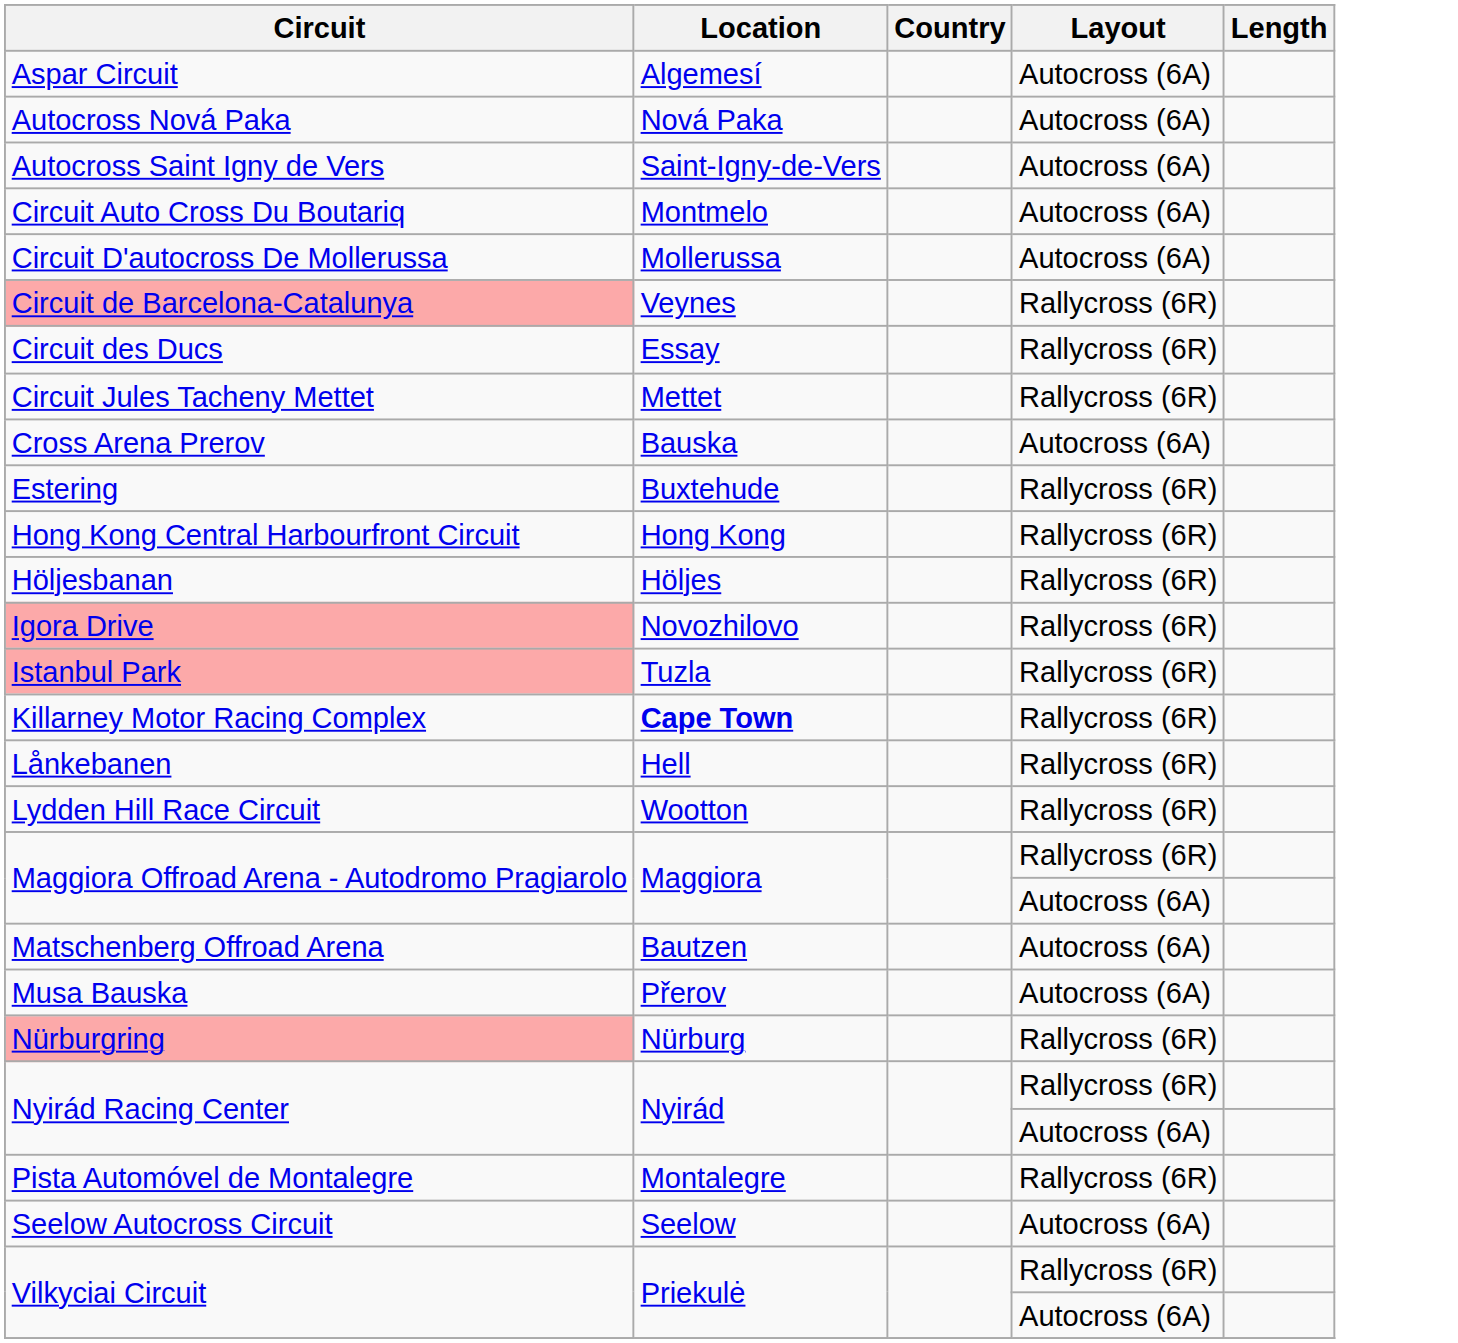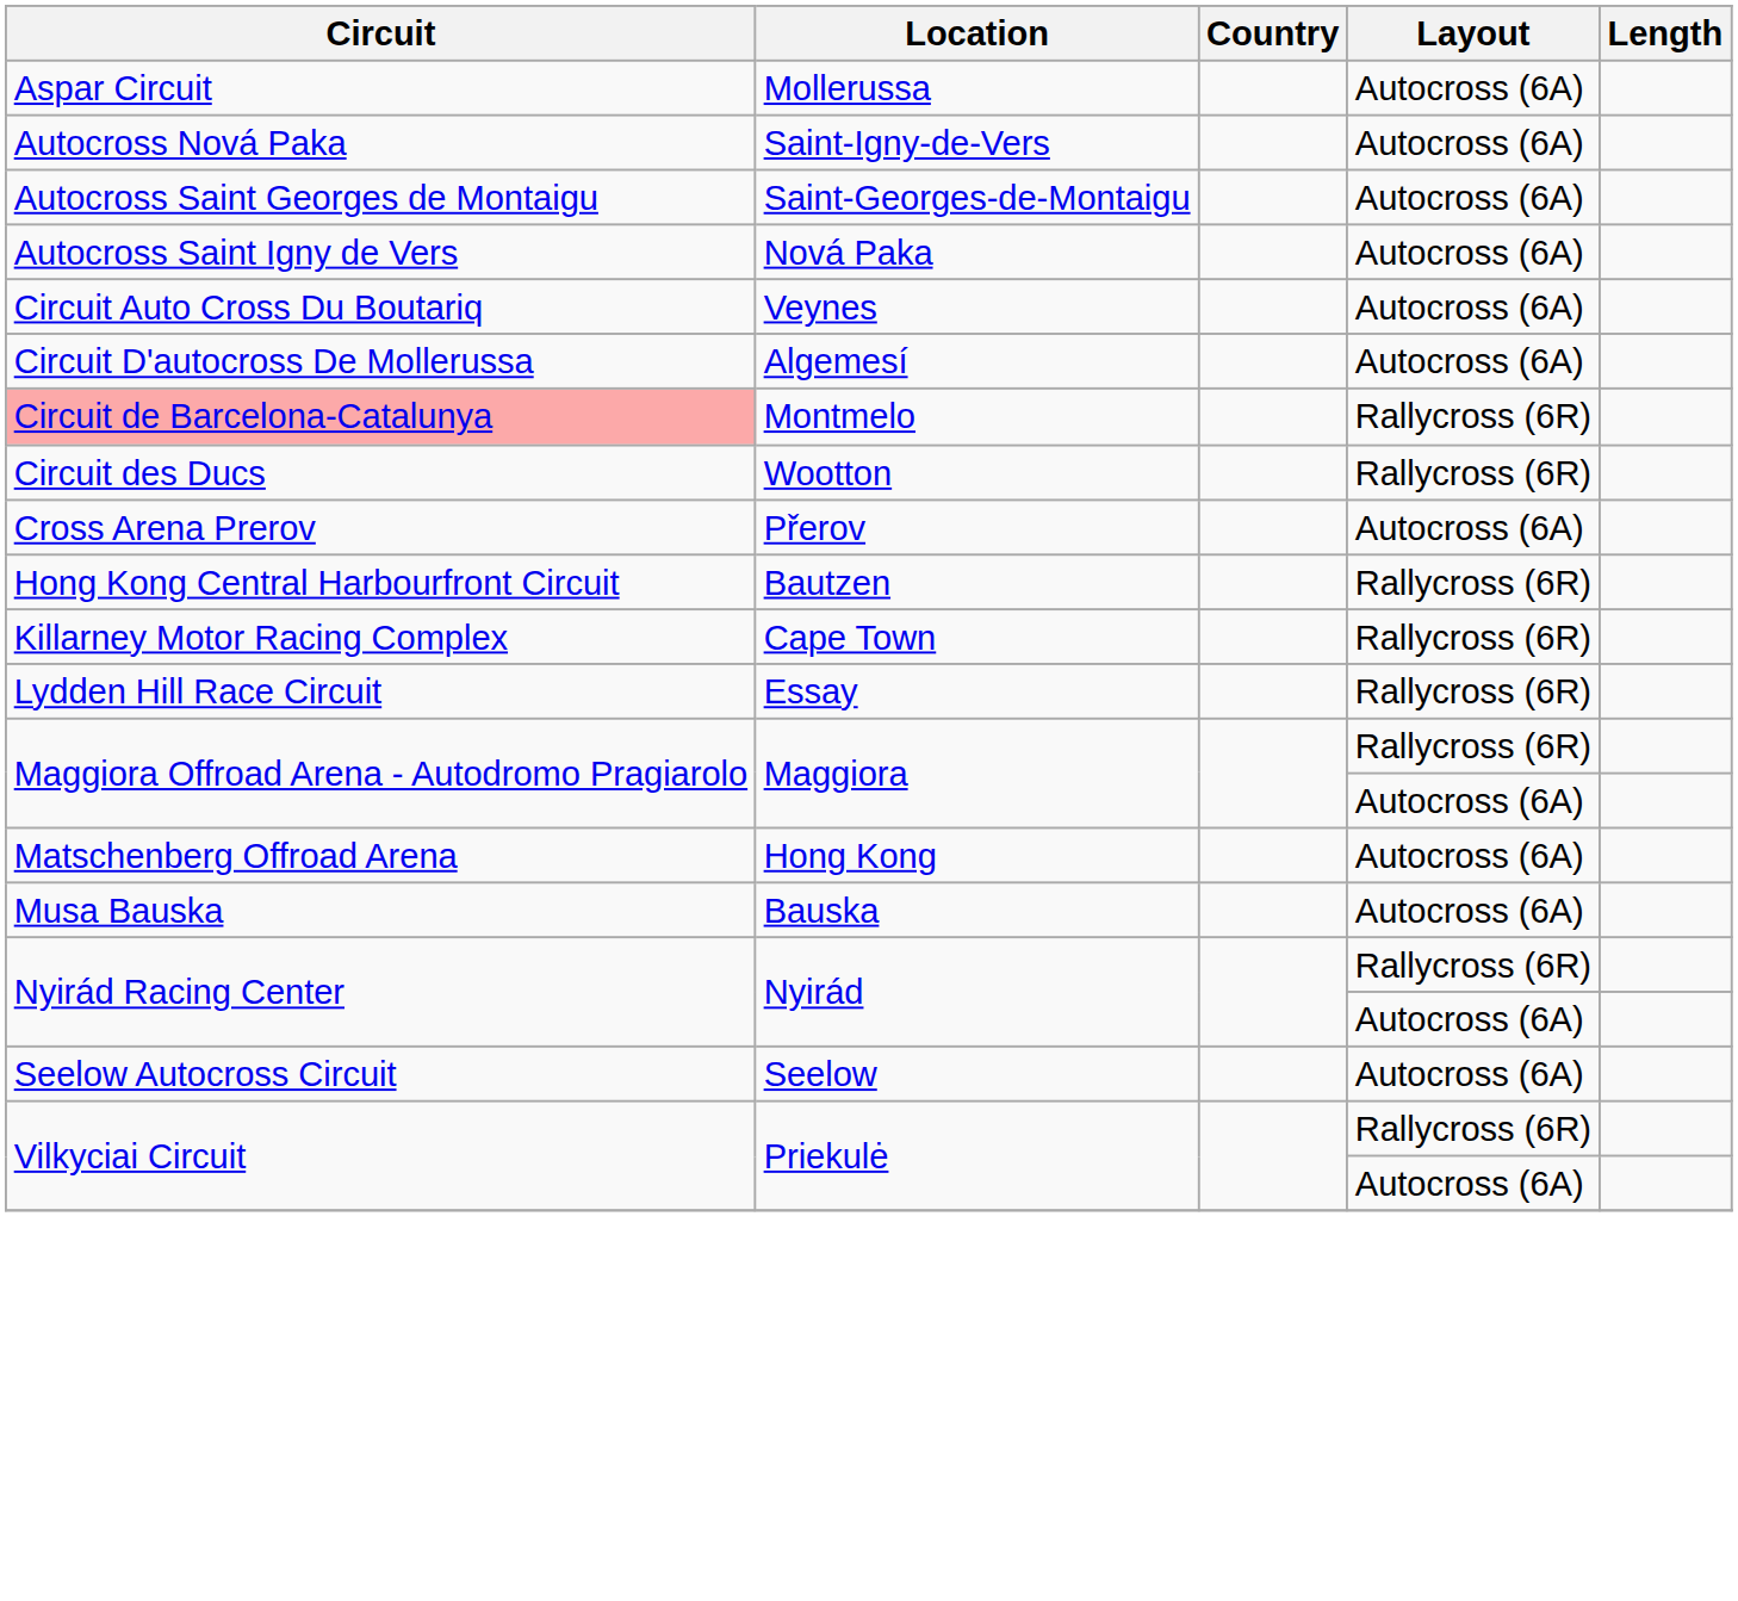 <table class="wikitable sortable" style="font-size: 95%;">
 <tr>
 <th>Circuit</th>
 <th>Location</th>
 <th>Country</th>
 <th>Layout</th>
 <th>Length</th>
 </tr>
 <tr>
 <td><a href='#'>Aspar Circuit</a></td>
+<td><a href='#'>Mollerussa</a></td>
+<td></td>
+<td>Autocross (6A)</td>
+<td></td>
+</tr>
+<tr>
+<td><a href='#'>Autocross Nová Paka</a></td>
+<td><a href='#'>Saint-Igny-de-Vers</a></td>
+<td></td>
+<td>Autocross (6A)</td>
+<td></td>
+</tr>
+<tr>
+<td><a href='#'>Autocross Saint Georges de Montaigu</a></td>
+<td><a href='#'>Saint-Georges-de-Montaigu</a></td>
+<td></td>
+<td>Autocross (6A)</td>
+<td></td>
+</tr>
+<tr>
+<td><a href='#'>Autocross Saint Igny de Vers</a></td>
+<td><a href='#'>Nová Paka</a></td>
+<td></td>
+<td>Autocross (6A)</td>
+<td></td>
+</tr>
+<tr>
+<td><a href='#'>Circuit Auto Cross Du Boutariq</a></td>
+<td><a href='#'>Veynes</a></td>
+<td></td>
+<td>Autocross (6A)</td>
+<td></td>
+</tr>
+<tr>
+<td><a href='#'>Circuit D'autocross De Mollerussa</a></td>
 <td><a href='#'>Algemesí</a></td>
 <td></td>
 <td>Autocross (6A)</td>
 <td></td>
 </tr>
 <tr>
-<td><a href='#'>Autocross Nová Paka</a></td>
-<td><a href='#'>Nová Paka</a></td>
-<td></td>
-<td>Autocross (6A)</td>
-<td></td>
-</tr>
-<tr>
-<td><a href='#'>Autocross Saint Igny de Vers</a></td>
-<td><a href='#'>Saint-Igny-de-Vers</a></td>
-<td></td>
-<td>Autocross (6A)</td>
-<td></td>
-</tr>
-<tr>
-<td><a href='#'>Circuit Auto Cross Du Boutariq</a></td>
+<td style="background:#FCA9A9;"><a href='#'>Circuit de Barcelona-Catalunya</a></td>
 <td><a href='#'>Montmelo</a></td>
-<td></td>
-<td>Autocross (6A)</td>
-<td></td>
-</tr>
-<tr>
-<td><a href='#'>Circuit D'autocross De Mollerussa</a></td>
-<td><a href='#'>Mollerussa</a></td>
-<td></td>
-<td>Autocross (6A)</td>
-<td></td>
-</tr>
-<tr>
-<td style="background:#FCA9A9;"><a href='#'>Circuit de Barcelona-Catalunya</a></td>
-<td><a href='#'>Veynes</a></td>
 <td></td>
 <td>Rallycross (6R)</td>
 <td></td>
 </tr>
 <tr>
 <td><a href='#'>Circuit des Ducs</a></td>
-<td><a href='#'>Essay</a></td>
-<td></td>
-<td>Rallycross (6R)</td>
-<td></td>
-</tr>
-<tr>
-<td><a href='#'>Circuit Jules Tacheny Mettet</a></td>
-<td><a href='#'>Mettet</a></td>
+<td><a href='#'>Wootton</a></td>
 <td></td>
 <td>Rallycross (6R)</td>
 <td></td>
 </tr>
 <tr>
 <td><a href='#'>Cross Arena Prerov</a></td>
-<td><a href='#'>Bauska</a></td>
+<td><a href='#'>Přerov</a></td>
 <td></td>
 <td>Autocross (6A)</td>
 <td></td>
 </tr>
 <tr>
-<td><a href='#'>Estering</a></td>
-<td><a href='#'>Buxtehude</a></td>
-<td></td>
-<td>Rallycross (6R)</td>
-<td></td>
-</tr>
-<tr>
 <td><a href='#'>Hong Kong Central Harbourfront Circuit</a></td>
-<td><a href='#'>Hong Kong</a></td>
-<td></td>
-<td>Rallycross (6R)</td>
-<td></td>
-</tr>
-<tr>
-<td><a href='#'>Höljesbanan</a></td>
-<td><a href='#'>Höljes</a></td>
-<td></td>
-<td>Rallycross (6R)</td>
-<td></td>
-</tr>
-<tr>
-<td style="background:#FCA9A9;"><a href='#'>Igora Drive</a></td>
-<td><a href='#'>Novozhilovo</a></td>
-<td></td>
-<td>Rallycross (6R)</td>
-<td></td>
-</tr>
-<tr>
-<td style="background:#FCA9A9;"><a href='#'>Istanbul Park</a></td>
-<td><a href='#'>Tuzla</a></td>
+<td><a href='#'>Bautzen</a></td>
 <td></td>
 <td>Rallycross (6R)</td>
 <td></td>
 </tr>
 <tr>
 <td><a href='#'>Killarney Motor Racing Complex</a></td>
-<td><strong><a href='#'>Cape Town</a></strong></td>
-<td></td>
-<td>Rallycross (6R)</td>
-<td></td>
-</tr>
-<tr>
-<td><a href='#'>Lånkebanen</a></td>
-<td><a href='#'>Hell</a></td>
+<td><a href='#'>Cape Town</a></td>
 <td></td>
 <td>Rallycross (6R)</td>
 <td></td>
 </tr>
 <tr>
 <td><a href='#'>Lydden Hill Race Circuit</a></td>
-<td><a href='#'>Wootton</a></td>
+<td><a href='#'>Essay</a></td>
 <td></td>
 <td>Rallycross (6R)</td>
 <td></td>
 </tr>
 <tr>
 <td rowspan=2><a href='#'>Maggiora Offroad Arena - Autodromo Pragiarolo</a></td>
 <td rowspan=2><a href='#'>Maggiora</a></td>
 <td rowspan=2></td>
 <td>Rallycross (6R)</td>
 <td></td>
 </tr>
 <tr>
 <td>Autocross (6A)</td>
 <td></td>
 </tr>
 <tr>
 <td><a href='#'>Matschenberg Offroad Arena</a></td>
-<td><a href='#'>Bautzen</a></td>
+<td><a href='#'>Hong Kong</a></td>
 <td></td>
 <td>Autocross (6A)</td>
 <td></td>
 </tr>
 <tr>
 <td><a href='#'>Musa Bauska</a></td>
-<td><a href='#'>Přerov</a></td>
+<td><a href='#'>Bauska</a></td>
 <td></td>
 <td>Autocross (6A)</td>
-<td></td>
-</tr>
-<tr>
-<td style="background:#FCA9A9;"><a href='#'>Nürburgring</a></td>
-<td><a href='#'>Nürburg</a></td>
-<td></td>
-<td>Rallycross (6R)</td>
 <td></td>
 </tr>
 <tr>
 <td rowspan=2><a href='#'>Nyirád Racing Center</a></td>
 <td rowspan=2><a href='#'>Nyirád</a></td>
 <td rowspan=2></td>
 <td>Rallycross (6R)</td>
 <td></td>
 </tr>
 <tr>
 <td>Autocross (6A)</td>
-<td></td>
-</tr>
-<tr>
-<td><a href='#'>Pista Automóvel de Montalegre</a></td>
-<td><a href='#'>Montalegre</a></td>
-<td></td>
-<td>Rallycross (6R)</td>
 <td></td>
 </tr>
 <tr>
 <td><a href='#'>Seelow Autocross Circuit</a></td>
 <td><a href='#'>Seelow</a></td>
 <td></td>
 <td>Autocross (6A)</td>
 <td></td>
 </tr>
 <tr>
 <td rowspan=2><a href='#'>Vilkyciai Circuit</a></td>
 <td rowspan=2><a href='#'>Priekulė</a></td>
 <td rowspan=2></td>
 <td>Rallycross (6R)</td>
 <td></td>
 </tr>
 <tr>
 <td>Autocross (6A)</td>
 <td></td>
 </tr>
 <tr>
 </tr>
 </table>
